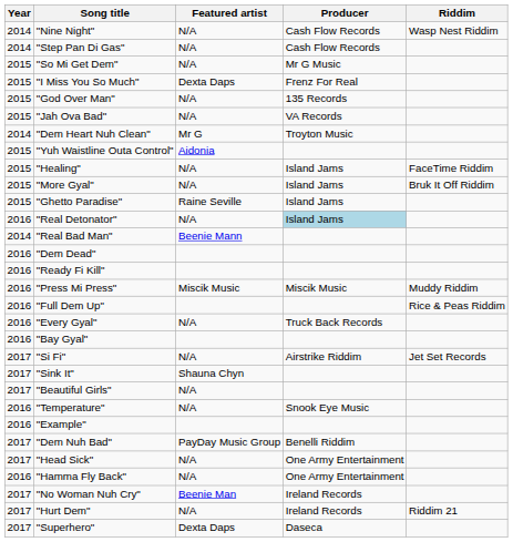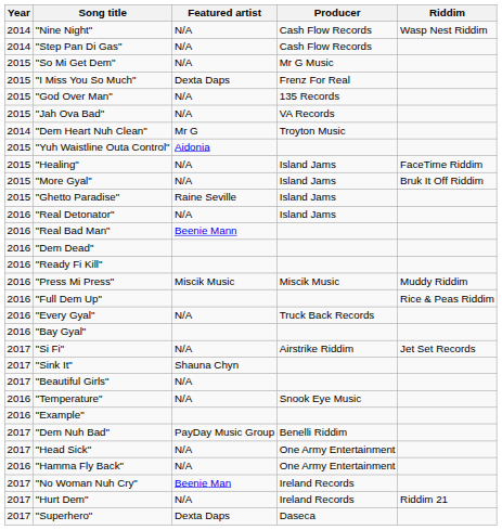 <table class="wikitable">
 <tr>
 <th>Year</th>
 <th>Song title</th>
 <th>Featured artist</th>
 <th>Producer</th>
 <th>Riddim</th>
 </tr>
 <tr>
 <td>2014</td>
 <td>"Nine Night"</td>
 <td>N/A</td>
 <td>Cash Flow Records</td>
 <td>Wasp Nest Riddim</td>
 </tr>
 <tr>
 <td>2014</td>
 <td>"Step Pan Di Gas"</td>
 <td>N/A</td>
 <td>Cash Flow Records</td>
 <td></td>
 </tr>
 <tr>
 <td>2015</td>
 <td>"So Mi Get Dem"</td>
 <td>N/A</td>
 <td>Mr G Music</td>
 <td></td>
 </tr>
 <tr>
 <td>2015</td>
 <td>"I Miss You So Much"</td>
 <td>Dexta Daps</td>
 <td>Frenz For Real</td>
 <td></td>
 </tr>
 <tr>
 <td>2015</td>
 <td>"God Over Man"</td>
 <td>N/A</td>
 <td>135 Records</td>
 <td></td>
 </tr>
 <tr>
 <td>2015</td>
 <td>"Jah Ova Bad"</td>
 <td>N/A</td>
 <td>VA Records</td>
 <td></td>
 </tr>
 <tr>
 <td>2014</td>
 <td>"Dem Heart Nuh Clean"</td>
 <td>Mr G</td>
 <td>Troyton Music</td>
 <td></td>
 </tr>
 <tr>
 <td>2015</td>
 <td>"Yuh Waistline Outa Control"</td>
 <td><a href='#'>Aidonia</a></td>
 <td></td>
 <td></td>
 </tr>
 <tr>
 <td>2015</td>
 <td>"Healing"</td>
 <td>N/A</td>
 <td>Island Jams</td>
 <td>FaceTime Riddim</td>
 </tr>
 <tr>
 <td>2015</td>
 <td>"More Gyal"</td>
 <td>N/A</td>
 <td>Island Jams</td>
 <td>Bruk It Off Riddim</td>
 </tr>
 <tr>
 <td>2015</td>
 <td>"Ghetto Paradise"</td>
 <td>Raine Seville</td>
 <td>Island Jams</td>
 <td></td>
 </tr>
 <tr>
 <td>2016</td>
 <td>"Real Detonator"</td>
 <td>N/A</td>
-<td style="background: lightblue;">Island Jams</td>
+<td>Island Jams</td>
 <td></td>
 </tr>
 <tr>
-<td>2014</td>
+<td>2016</td>
 <td>"Real Bad Man"</td>
 <td><a href='#'>Beenie Mann</a></td>
 <td></td>
 <td></td>
 </tr>
 <tr>
 <td>2016</td>
 <td>"Dem Dead"</td>
 <td></td>
 <td></td>
 <td></td>
 </tr>
 <tr>
 <td>2016</td>
 <td>"Ready Fi Kill"</td>
 <td></td>
 <td></td>
 <td></td>
 </tr>
 <tr>
 <td>2016</td>
 <td>"Press Mi Press"</td>
 <td>Miscik Music</td>
 <td>Miscik Music</td>
 <td>Muddy Riddim</td>
 </tr>
 <tr>
 <td>2016</td>
 <td>"Full Dem Up"</td>
 <td></td>
 <td></td>
 <td>Rice & Peas Riddim</td>
 </tr>
 <tr>
 <td>2016</td>
 <td>"Every Gyal"</td>
 <td>N/A</td>
 <td>Truck Back Records</td>
 <td></td>
 </tr>
 <tr>
 <td>2016</td>
 <td>"Bay Gyal"</td>
 <td></td>
 <td></td>
 <td></td>
 </tr>
 <tr>
 <td>2017</td>
 <td>"Si Fi"</td>
 <td>N/A</td>
 <td>Airstrike Riddim</td>
 <td>Jet Set Records</td>
 </tr>
 <tr>
 <td>2017</td>
 <td>"Sink It"</td>
 <td>Shauna Chyn</td>
 <td></td>
 <td></td>
 </tr>
 <tr>
 <td>2017</td>
 <td>"Beautiful Girls"</td>
 <td>N/A</td>
 <td></td>
 <td></td>
 </tr>
 <tr>
 <td>2016</td>
 <td>"Temperature"</td>
 <td>N/A</td>
 <td>Snook Eye Music</td>
 <td></td>
 </tr>
 <tr>
 <td>2016</td>
 <td>"Example"</td>
 <td></td>
 <td></td>
 <td></td>
 </tr>
 <tr>
 <td>2017</td>
 <td>"Dem Nuh Bad"</td>
 <td>PayDay Music Group</td>
 <td>Benelli Riddim</td>
 <td></td>
 </tr>
 <tr>
 <td>2017</td>
 <td>"Head Sick"</td>
 <td>N/A</td>
 <td>One Army Entertainment</td>
 <td></td>
 </tr>
 <tr>
 <td>2016</td>
 <td>"Hamma Fly Back"</td>
 <td>N/A</td>
 <td>One Army Entertainment</td>
 <td></td>
 </tr>
 <tr>
 <td>2017</td>
 <td>"No Woman Nuh Cry"</td>
 <td><a href='#'>Beenie Man</a></td>
 <td>Ireland Records</td>
 <td></td>
 </tr>
 <tr>
 <td>2017</td>
 <td>"Hurt Dem"</td>
 <td>N/A</td>
 <td>Ireland Records</td>
 <td>Riddim 21</td>
 </tr>
 <tr>
 <td>2017</td>
 <td>"Superhero"</td>
 <td>Dexta Daps</td>
 <td>Daseca</td>
 <td></td>
 </tr>
 </table>
